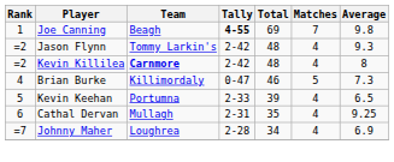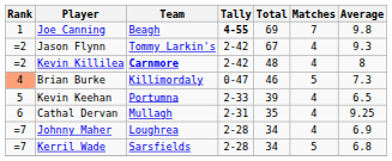 <table class="wikitable">
 <tr>
 <th>Rank</th>
 <th>Player</th>
 <th>Team</th>
 <th>Tally</th>
 <th>Total</th>
 <th>Matches</th>
 <th>Average</th>
 </tr>
 <tr>
 <td rowspan=1 align=center>1</td>
 <td><a href='#'>Joe Canning</a></td>
 <td><a href='#'>Beagh</a></td>
 <td align=center><strong>4-55</strong></td>
 <td align=center>69</td>
 <td align=center>7</td>
 <td align=center>9.8</td>
 </tr>
 <tr>
 <td rowspan=1 align=center>=2</td>
 <td>Jason Flynn</td>
 <td><a href='#'>Tommy Larkin's</a></td>
 <td align=center>2-42</td>
-<td align=center>48</td>
+<td align=center>67</td>
 <td align=center>4</td>
 <td align=center>9.3</td>
 </tr>
 <tr>
 <td rowspan=1 align=center>=2</td>
 <td><a href='#'>Kevin Killilea</a></td>
 <td><strong><a href='#'>Carnmore</a></strong></td>
 <td align=center>2-42</td>
 <td align=center>48</td>
 <td align=center>4</td>
 <td align=center>8</td>
 </tr>
 <tr>
-<td rowspan=1 align=center>4</td>
+<td rowspan=1 align=center style="background: lightsalmon;">4</td>
 <td>Brian Burke</td>
 <td><a href='#'>Killimordaly</a></td>
 <td align=center>0-47</td>
 <td align=center>46</td>
 <td align=center>5</td>
 <td align=center>7.3</td>
 </tr>
 <tr>
 <td rowspan=1 align=center>5</td>
 <td>Kevin Keehan</td>
 <td><a href='#'>Portumna</a></td>
 <td align=center>2-33</td>
 <td align=center>39</td>
 <td align=center>4</td>
 <td align=center>6.5</td>
 </tr>
 <tr>
 <td rowspan=1 align=center>6</td>
 <td>Cathal Dervan</td>
 <td><a href='#'>Mullagh</a></td>
 <td align=center>2-31</td>
 <td align=center>35</td>
 <td align=center>4</td>
 <td align=center>9.25</td>
 </tr>
 <tr>
 <td rowspan=1 align=center>=7</td>
 <td><a href='#'>Johnny Maher</a></td>
 <td><a href='#'>Loughrea</a></td>
 <td align=center>2-28</td>
 <td align=center>34</td>
 <td align=center>4</td>
 <td align=center>6.9</td>
 </tr>
 <tr>
+<td rowspan=1 align=center>=7</td>
+<td><a href='#'>Kerril Wade</a></td>
+<td><a href='#'>Sarsfields</a></td>
+<td align=center>2-28</td>
+<td align=center>34</td>
+<td align=center>5</td>
+<td align=center>6.8</td>
+</tr>
+<tr>
 </tr>
 </table>
